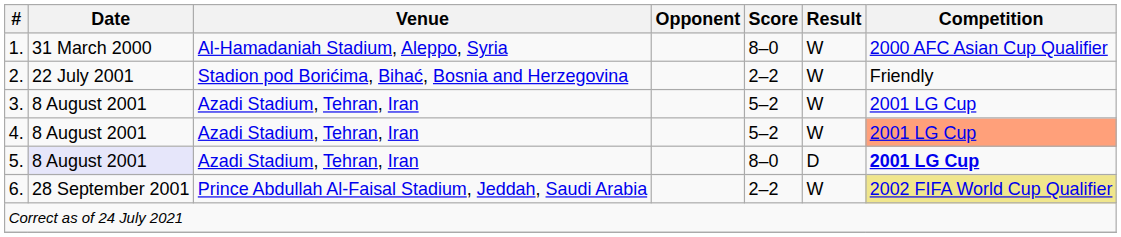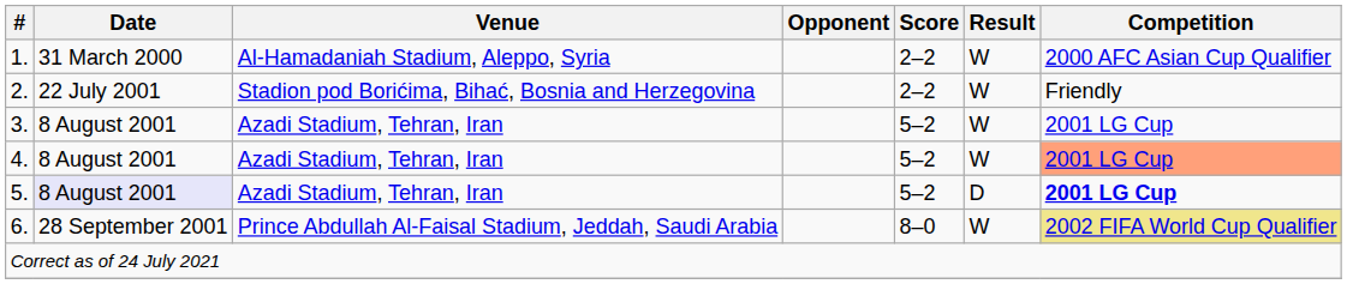 <table class="wikitable" style="font-size:95%;">
 <tr>
 <th>#</th>
 <th>Date</th>
 <th>Venue</th>
 <th>Opponent</th>
 <th>Score</th>
 <th>Result</th>
 <th>Competition</th>
 </tr>
 <tr>
 <td>1.</td>
 <td>31 March 2000</td>
 <td><a href='#'>Al-Hamadaniah Stadium</a>, <a href='#'>Aleppo</a>, <a href='#'>Syria</a></td>
 <td></td>
-<td>8–0</td>
+<td>2–2</td>
 <td>W</td>
 <td><a href='#'>2000 AFC Asian Cup Qualifier</a></td>
 </tr>
 <tr>
 <td>2.</td>
 <td>22 July 2001</td>
 <td><a href='#'>Stadion pod Borićima</a>, <a href='#'>Bihać</a>, <a href='#'>Bosnia and Herzegovina</a></td>
 <td></td>
 <td>2–2</td>
 <td>W</td>
 <td>Friendly</td>
 </tr>
 <tr>
 <td>3.</td>
 <td>8 August 2001</td>
 <td><a href='#'>Azadi Stadium</a>, <a href='#'>Tehran</a>, <a href='#'>Iran</a></td>
 <td></td>
 <td>5–2</td>
 <td>W</td>
 <td><a href='#'>2001 LG Cup</a></td>
 </tr>
 <tr>
 <td>4.</td>
 <td>8 August 2001</td>
 <td><a href='#'>Azadi Stadium</a>, <a href='#'>Tehran</a>, <a href='#'>Iran</a></td>
 <td></td>
 <td>5–2</td>
 <td>W</td>
 <td style="background: lightsalmon;"><a href='#'>2001 LG Cup</a></td>
 </tr>
 <tr>
 <td>5.</td>
 <td style="background: lavender;">8 August 2001</td>
 <td><a href='#'>Azadi Stadium</a>, <a href='#'>Tehran</a>, <a href='#'>Iran</a></td>
 <td></td>
-<td>8–0</td>
+<td>5–2</td>
 <td>D</td>
 <td><strong><a href='#'>2001 LG Cup</a></strong></td>
 </tr>
 <tr>
 <td>6.</td>
 <td>28 September 2001</td>
 <td><a href='#'>Prince Abdullah Al-Faisal Stadium</a>, <a href='#'>Jeddah</a>, <a href='#'>Saudi Arabia</a></td>
 <td></td>
-<td>2–2</td>
+<td>8–0</td>
 <td>W</td>
 <td style="background: khaki;"><a href='#'>2002 FIFA World Cup Qualifier</a></td>
 </tr>
 <tr>
 <td colspan=18><small><em>Correct as of 24 July 2021</em></small></td>
 </tr>
 <tr>
 </tr>
 </table>
